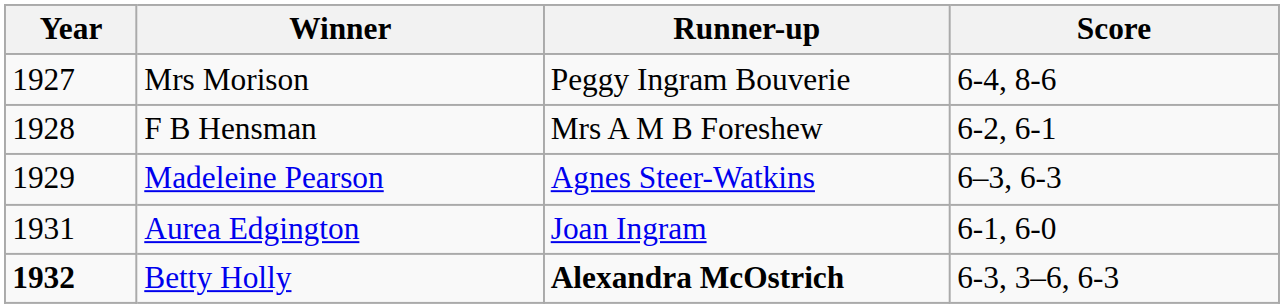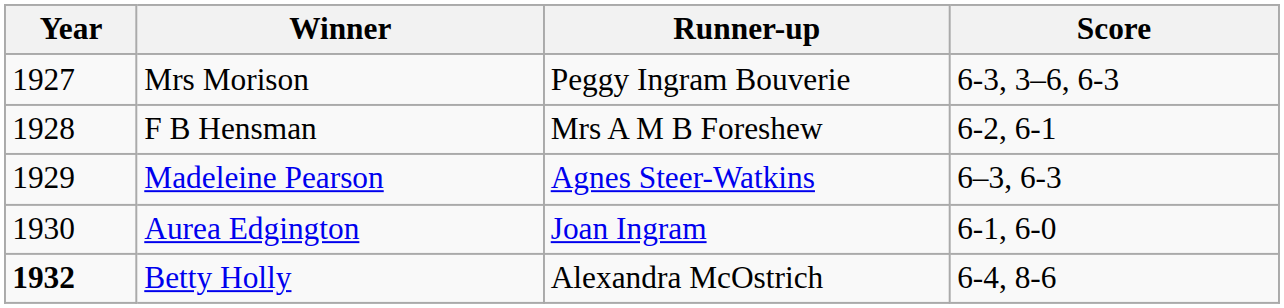 <table class="wikitable">
 <tr>
 <th style="width:60px;">Year</th>
 <th style="width:200px;">Winner</th>
 <th style="width:200px;">Runner-up</th>
 <th style="width:160px;">Score</th>
 </tr>
 <tr>
 <td>1927</td>
 <td> Mrs Morison</td>
 <td> Peggy Ingram Bouverie</td>
-<td>6-4, 8-6</td>
+<td>6-3, 3–6, 6-3</td>
 </tr>
 <tr>
 <td>1928</td>
 <td> F B Hensman</td>
 <td> Mrs A M B Foreshew</td>
 <td>6-2, 6-1</td>
 </tr>
 <tr>
 <td>1929</td>
 <td> <a href='#'>Madeleine Pearson</a></td>
 <td> <a href='#'>Agnes Steer-Watkins</a></td>
 <td>6–3, 6-3</td>
 </tr>
 <tr>
-<td>1931</td>
+<td>1930</td>
 <td> <a href='#'>Aurea Edgington</a></td>
 <td> <a href='#'>Joan Ingram</a></td>
 <td>6-1, 6-0</td>
 </tr>
 <tr>
 <td><strong>1932</strong></td>
 <td> <a href='#'>Betty Holly</a></td>
-<td><strong> Alexandra McOstrich</strong></td>
-<td>6-3, 3–6, 6-3</td>
+<td> Alexandra McOstrich</td>
+<td>6-4, 8-6</td>
 </tr>
 </table>
